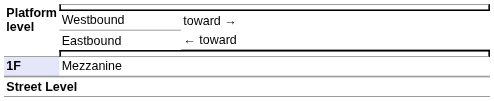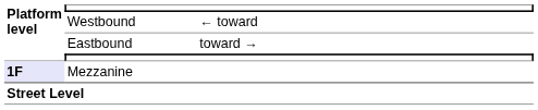 <table border="0" cellpadding="3" cellspacing="0">
 <tr>
 <td rowspan="4" data-darkreader-inline-border-bottom="" valign="top" width="50" style="border-bottom:solid 1px gray;"><strong>Platform level</strong></td>
 <td colspan="2" data-darkreader-inline-border-bottom="" data-darkreader-inline-border-left="" data-darkreader-inline-border-right="" data-darkreader-inline-border-top="" style="border-top:solid 1px gray;border-right:solid 2px black;border-left:solid 2px black;border-bottom:solid 2px black;text-align:center;"></td>
 </tr>
 <tr>
 <td data-darkreader-inline-border-bottom="" width="150" style="border-bottom:solid 1px gray;">Westbound</td>
-<td>   toward   →</td>
+<td data-darkreader-inline-border-bottom="" width="390" style="border-bottom:solid 1px gray;">←   toward  </td>
 </tr>
 <tr>
 <td>Eastbound</td>
-<td data-darkreader-inline-border-bottom="" width="390" style="border-bottom:solid 1px gray;">←   toward  </td>
+<td>   toward   →</td>
 </tr>
 <tr>
 <td colspan="2" data-darkreader-inline-border-bottom="" data-darkreader-inline-border-left="" data-darkreader-inline-border-right="" data-darkreader-inline-border-top="" style="border-top:solid 2px black;border-right:solid 2px black;border-left:solid 2px black;border-bottom:solid 1px gray;text-align:center;"></td>
 </tr>
 <tr>
 <td valign="top" width="50" data-darkreader-inline-border-bottom="" style="background: lavender; border-bottom:solid 1px gray;"><strong>1F</strong></td>
 <td colspan="2" valign="top" width="100" data-darkreader-inline-border-bottom="" style="border-bottom:solid 1px gray;">Mezzanine</td>
 </tr>
 <tr>
 <td colspan="3" valign="top" width="50" data-darkreader-inline-border-bottom="" data-darkreader-inline-border-top="" style="border-bottom:solid 1px gray;border-top:solid 1px gray;"><strong>Street Level</strong></td>
 </tr>
 </table>
